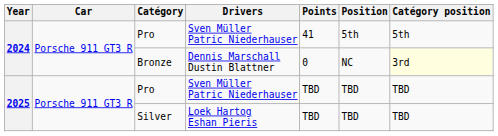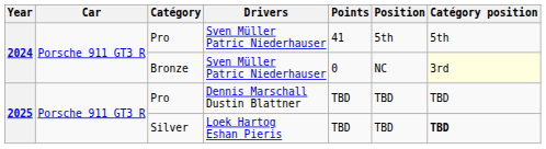 <table class="wikitable" style="font-size: 90%;">
 <tr>
 <th colspan="1">Year</th>
 <th colspan="1">Car</th>
 <th>Catégory</th>
 <th>Drivers</th>
 <th colspan="1">Points</th>
 <th>Position</th>
 <th>Catégory position</th>
 </tr>
 <tr>
 <th rowspan="2"><a href='#'>2024</a></th>
 <td rowspan="2"><a href='#'>Porsche 911 GT3 R</a></td>
 <td>Pro</td>
 <td> <a href='#'>Sven Müller</a><br> <a href='#'>Patric Niederhauser</a></td>
 <td>41</td>
 <td>5th</td>
 <td>5th</td>
 </tr>
 <tr>
 <td>Bronze</td>
-<td> <a href='#'>Dennis Marschall</a><br> Dustin Blattner</td>
+<td> <a href='#'>Sven Müller</a><br> <a href='#'>Patric Niederhauser</a></td>
 <td>0</td>
 <td>NC</td>
 <td style="background: lightyellow;">3rd</td>
 </tr>
 <tr>
 <th rowspan="2"><a href='#'>2025</a></th>
 <td rowspan="2"><a href='#'>Porsche 911 GT3 R</a></td>
 <td>Pro</td>
-<td> <a href='#'>Sven Müller</a><br> <a href='#'>Patric Niederhauser</a></td>
+<td> <a href='#'>Dennis Marschall</a><br> Dustin Blattner</td>
 <td>TBD</td>
 <td>TBD</td>
 <td>TBD</td>
 </tr>
 <tr>
 <td>Silver</td>
 <td> <a href='#'>Loek Hartog</a><br> <a href='#'>Eshan Pieris</a></td>
 <td>TBD</td>
 <td>TBD</td>
-<td>TBD</td>
+<td><strong>TBD</strong></td>
 </tr>
 </table>
